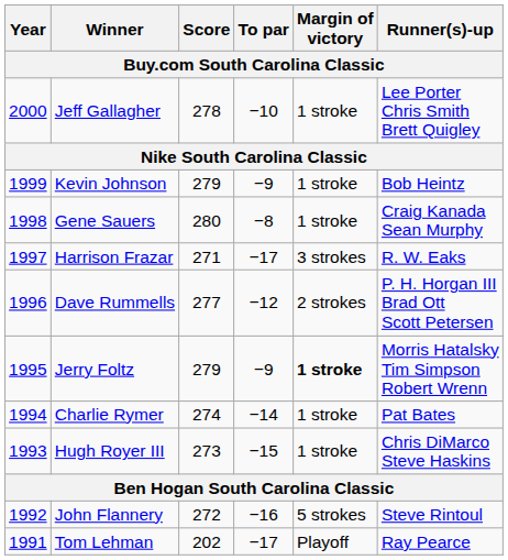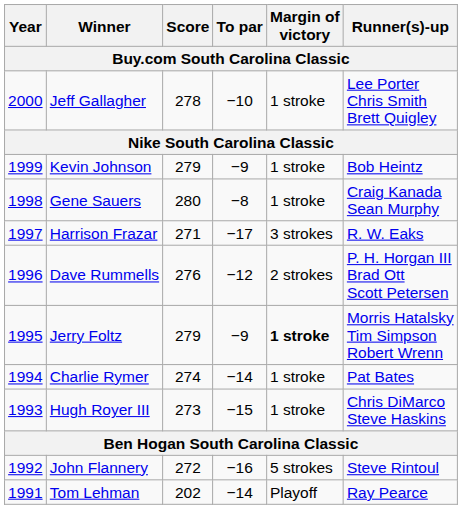 <table class=wikitable style=font-size:95%>
 <tr>
 <th>Year</th>
 <th>Winner</th>
 <th>Score</th>
 <th>To par</th>
 <th>Margin of<br>victory</th>
 <th>Runner(s)-up</th>
 </tr>
 <tr>
 <th colspan=7>Buy.com South Carolina Classic</th>
 </tr>
 <tr>
 <td><a href='#'>2000</a></td>
 <td> <a href='#'>Jeff Gallagher</a></td>
 <td align=center>278</td>
 <td align=center>−10</td>
 <td>1 stroke</td>
 <td> <a href='#'>Lee Porter</a><br> <a href='#'>Chris Smith</a><br> <a href='#'>Brett Quigley</a></td>
 </tr>
 <tr>
 <th colspan=7>Nike South Carolina Classic</th>
 </tr>
 <tr>
 <td><a href='#'>1999</a></td>
 <td> <a href='#'>Kevin Johnson</a></td>
 <td align=center>279</td>
 <td align=center>−9</td>
 <td>1 stroke</td>
 <td> <a href='#'>Bob Heintz</a></td>
 </tr>
 <tr>
 <td><a href='#'>1998</a></td>
 <td> <a href='#'>Gene Sauers</a></td>
 <td align=center>280</td>
 <td align=center>−8</td>
 <td>1 stroke</td>
 <td> <a href='#'>Craig Kanada</a><br> <a href='#'>Sean Murphy</a></td>
 </tr>
 <tr>
 <td><a href='#'>1997</a></td>
 <td> <a href='#'>Harrison Frazar</a></td>
 <td align=center>271</td>
 <td align=center>−17</td>
 <td>3 strokes</td>
 <td> <a href='#'>R. W. Eaks</a></td>
 </tr>
 <tr>
 <td><a href='#'>1996</a></td>
 <td> <a href='#'>Dave Rummells</a></td>
-<td align=center>277</td>
+<td align=center>276</td>
 <td align=center>−12</td>
 <td>2 strokes</td>
 <td> <a href='#'>P. H. Horgan III</a><br> <a href='#'>Brad Ott</a><br> <a href='#'>Scott Petersen</a></td>
 </tr>
 <tr>
 <td><a href='#'>1995</a></td>
 <td> <a href='#'>Jerry Foltz</a></td>
 <td align=center>279</td>
 <td align=center>−9</td>
 <td><strong>1 stroke</strong></td>
 <td> <a href='#'>Morris Hatalsky</a><br> <a href='#'>Tim Simpson</a><br> <a href='#'>Robert Wrenn</a></td>
 </tr>
 <tr>
 <td><a href='#'>1994</a></td>
 <td> <a href='#'>Charlie Rymer</a></td>
 <td align=center>274</td>
 <td align=center>−14</td>
 <td>1 stroke</td>
 <td> <a href='#'>Pat Bates</a></td>
 </tr>
 <tr>
 <td><a href='#'>1993</a></td>
 <td> <a href='#'>Hugh Royer III</a></td>
 <td align=center>273</td>
 <td align=center>−15</td>
 <td>1 stroke</td>
 <td> <a href='#'>Chris DiMarco</a><br> <a href='#'>Steve Haskins</a></td>
 </tr>
 <tr>
 <th colspan=7>Ben Hogan South Carolina Classic</th>
 </tr>
 <tr>
 <td><a href='#'>1992</a></td>
 <td> <a href='#'>John Flannery</a></td>
 <td align=center>272</td>
 <td align=center>−16</td>
 <td>5 strokes</td>
 <td> <a href='#'>Steve Rintoul</a></td>
 </tr>
 <tr>
 <td><a href='#'>1991</a></td>
 <td> <a href='#'>Tom Lehman</a></td>
 <td align=center>202</td>
-<td align=center>−17</td>
+<td align=center>−14</td>
 <td>Playoff</td>
 <td> <a href='#'>Ray Pearce</a></td>
 </tr>
 </table>
